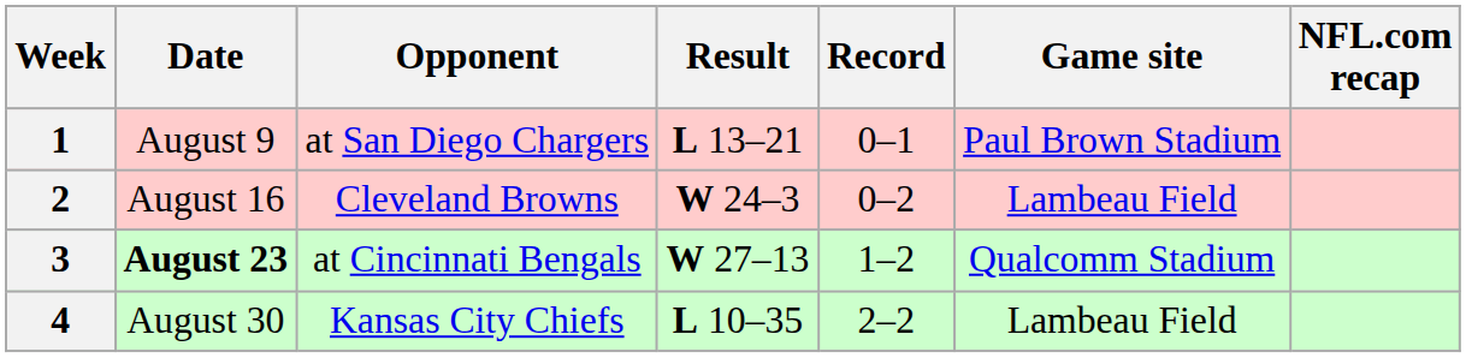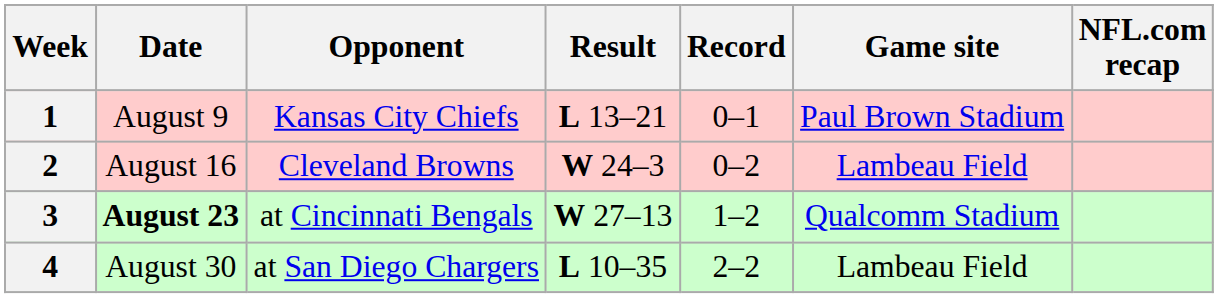 <table class="wikitable" style="align=center">
 <tr>
 <th>Week</th>
 <th>Date</th>
 <th>Opponent</th>
 <th>Result</th>
 <th>Record</th>
 <th>Game site</th>
 <th>NFL.com<br>recap</th>
 </tr>
 <tr style="background:#fcc; text-align:center;">
 <th>1</th>
 <td>August 9</td>
-<td>at <a href='#'>San Diego Chargers</a></td>
+<td><a href='#'>Kansas City Chiefs</a></td>
 <td><strong>L</strong> 13–21</td>
 <td>0–1</td>
 <td><a href='#'>Paul Brown Stadium</a></td>
 <td></td>
 </tr>
 <tr style="background:#fcc; text-align:center;">
 <th>2</th>
 <td>August 16</td>
 <td><a href='#'>Cleveland Browns</a></td>
 <td><strong>W</strong> 24–3</td>
 <td>0–2</td>
 <td><a href='#'>Lambeau Field</a></td>
 <td></td>
 </tr>
 <tr style="background:#cfc; text-align:center;">
 <th>3</th>
 <td><strong>August 23</strong></td>
 <td>at <a href='#'>Cincinnati Bengals</a></td>
 <td><strong>W</strong> 27–13</td>
 <td>1–2</td>
 <td><a href='#'>Qualcomm Stadium</a></td>
 <td></td>
 </tr>
 <tr style="background:#cfc; text-align:center;">
 <th>4</th>
 <td>August 30</td>
-<td><a href='#'>Kansas City Chiefs</a></td>
+<td>at <a href='#'>San Diego Chargers</a></td>
 <td><strong>L</strong> 10–35</td>
 <td>2–2</td>
 <td>Lambeau Field</td>
 <td></td>
 </tr>
 </table>
